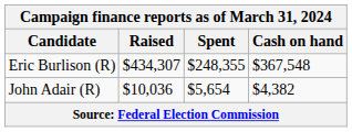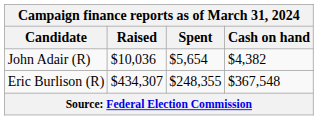 <table class="wikitable sortable">
 <tr>
 <th colspan=4>Campaign finance reports as of March 31, 2024</th>
 </tr>
 <tr style="text-align:center;">
 <th>Candidate</th>
 <th>Raised</th>
 <th>Spent</th>
 <th>Cash on hand</th>
 </tr>
 <tr>
+<td>John Adair (R)</td>
+<td>$10,036</td>
+<td>$5,654</td>
+<td>$4,382</td>
+</tr>
+<tr>
 <td>Eric Burlison (R)</td>
 <td>$434,307</td>
 <td>$248,355</td>
 <td>$367,548</td>
 </tr>
 <tr>
-<td>John Adair (R)</td>
-<td>$10,036</td>
-<td>$5,654</td>
-<td>$4,382</td>
-</tr>
-<tr>
 <th colspan="4"><small>Source: <a href='#'>Federal Election Commission</a></small></th>
 </tr>
 </table>
